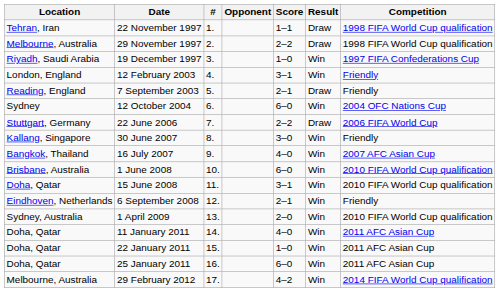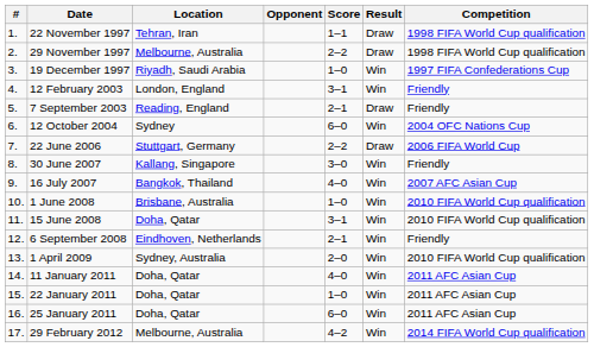 <table class="wikitable collapsible collapsed">
 <tr>
+<th>#</th>
+<th>Date</th>
 <th>Location</th>
-<th>Date</th>
-<th>#</th>
 <th>Opponent</th>
 <th>Score</th>
 <th>Result</th>
 <th>Competition</th>
 </tr>
 <tr>
+<td>1.</td>
+<td>22 November 1997</td>
 <td><a href='#'>Tehran</a>, Iran</td>
-<td>22 November 1997</td>
-<td>1.</td>
 <td></td>
 <td>1–1</td>
 <td>Draw</td>
 <td><a href='#'>1998 FIFA World Cup qualification</a></td>
 </tr>
 <tr>
+<td>2.</td>
+<td>29 November 1997</td>
 <td><a href='#'>Melbourne</a>, Australia</td>
-<td>29 November 1997</td>
-<td>2.</td>
 <td></td>
 <td>2–2</td>
 <td>Draw</td>
 <td>1998 FIFA World Cup qualification</td>
 </tr>
 <tr>
+<td>3.</td>
+<td>19 December 1997</td>
 <td><a href='#'>Riyadh</a>, Saudi Arabia</td>
-<td>19 December 1997</td>
-<td>3.</td>
 <td></td>
 <td>1–0</td>
 <td>Win</td>
 <td><a href='#'>1997 FIFA Confederations Cup</a></td>
 </tr>
 <tr>
+<td>4.</td>
+<td>12 February 2003</td>
 <td>London, England</td>
-<td>12 February 2003</td>
-<td>4.</td>
 <td></td>
 <td>3–1</td>
 <td>Win</td>
 <td><a href='#'>Friendly</a></td>
 </tr>
 <tr>
+<td>5.</td>
+<td>7 September 2003</td>
 <td><a href='#'>Reading</a>, England</td>
-<td>7 September 2003</td>
-<td>5.</td>
 <td></td>
 <td>2–1</td>
 <td>Draw</td>
 <td>Friendly</td>
 </tr>
 <tr>
+<td>6.</td>
+<td>12 October 2004</td>
 <td>Sydney</td>
-<td>12 October 2004</td>
-<td>6.</td>
 <td></td>
 <td>6–0</td>
 <td>Win</td>
 <td><a href='#'>2004 OFC Nations Cup</a></td>
 </tr>
 <tr>
+<td>7.</td>
+<td>22 June 2006</td>
 <td><a href='#'>Stuttgart</a>, Germany</td>
-<td>22 June 2006</td>
-<td>7.</td>
 <td></td>
 <td>2–2</td>
 <td>Draw</td>
 <td><a href='#'>2006 FIFA World Cup</a></td>
 </tr>
 <tr>
+<td>8.</td>
+<td>30 June 2007</td>
 <td><a href='#'>Kallang</a>, Singapore</td>
-<td>30 June 2007</td>
-<td>8.</td>
 <td></td>
 <td>3–0</td>
 <td>Win</td>
 <td>Friendly</td>
 </tr>
 <tr>
+<td>9.</td>
+<td>16 July 2007</td>
 <td><a href='#'>Bangkok</a>, Thailand</td>
-<td>16 July 2007</td>
-<td>9.</td>
 <td></td>
 <td>4–0</td>
 <td>Win</td>
 <td><a href='#'>2007 AFC Asian Cup</a></td>
 </tr>
 <tr>
+<td>10.</td>
+<td>1 June 2008</td>
 <td><a href='#'>Brisbane</a>, Australia</td>
-<td>1 June 2008</td>
-<td>10.</td>
 <td></td>
-<td>6–0</td>
+<td>1–0</td>
 <td>Win</td>
 <td><a href='#'>2010 FIFA World Cup qualification</a></td>
 </tr>
 <tr>
+<td>11.</td>
+<td>15 June 2008</td>
 <td><a href='#'>Doha</a>, Qatar</td>
-<td>15 June 2008</td>
-<td>11.</td>
 <td></td>
 <td>3–1</td>
 <td>Win</td>
 <td>2010 FIFA World Cup qualification</td>
 </tr>
 <tr>
+<td>12.</td>
+<td>6 September 2008</td>
 <td><a href='#'>Eindhoven</a>, Netherlands</td>
-<td>6 September 2008</td>
-<td>12.</td>
 <td></td>
 <td>2–1</td>
 <td>Win</td>
 <td>Friendly</td>
 </tr>
 <tr>
+<td>13.</td>
+<td>1 April 2009</td>
 <td>Sydney, Australia</td>
-<td>1 April 2009</td>
-<td>13.</td>
 <td></td>
 <td>2–0</td>
 <td>Win</td>
 <td>2010 FIFA World Cup qualification</td>
 </tr>
 <tr>
+<td>14.</td>
+<td>11 January 2011</td>
 <td>Doha, Qatar</td>
-<td>11 January 2011</td>
-<td>14.</td>
 <td></td>
 <td>4–0</td>
 <td>Win</td>
 <td><a href='#'>2011 AFC Asian Cup</a></td>
 </tr>
 <tr>
+<td>15.</td>
+<td>22 January 2011</td>
 <td>Doha, Qatar</td>
-<td>22 January 2011</td>
-<td>15.</td>
 <td></td>
 <td>1–0</td>
 <td>Win</td>
 <td>2011 AFC Asian Cup</td>
 </tr>
 <tr>
+<td>16.</td>
+<td>25 January 2011</td>
 <td>Doha, Qatar</td>
-<td>25 January 2011</td>
-<td>16.</td>
 <td></td>
 <td>6–0</td>
 <td>Win</td>
 <td>2011 AFC Asian Cup</td>
 </tr>
 <tr>
+<td>17.</td>
+<td>29 February 2012</td>
 <td>Melbourne, Australia</td>
-<td>29 February 2012</td>
-<td>17.</td>
 <td></td>
 <td>4–2</td>
 <td>Win</td>
 <td><a href='#'>2014 FIFA World Cup qualification</a></td>
 </tr>
 </table>
